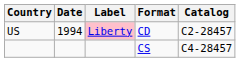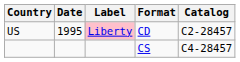 <table class="wikitable" style="font-size:85%;">
 <tr>
 <th>Country</th>
 <th>Date</th>
 <th>Label</th>
 <th>Format</th>
 <th>Catalog</th>
 </tr>
 <tr>
 <td>US</td>
-<td>1994</td>
+<td>1995</td>
 <td style="background: pink;"><a href='#'>Liberty</a></td>
 <td><a href='#'>CD</a></td>
 <td>C2-28457</td>
 </tr>
 <tr>
 <td></td>
 <td></td>
 <td></td>
 <td><a href='#'>CS</a></td>
 <td>C4-28457</td>
 </tr>
 </table>
